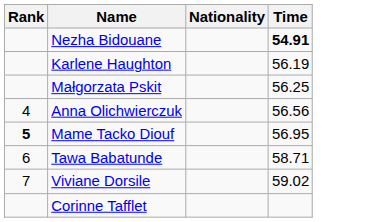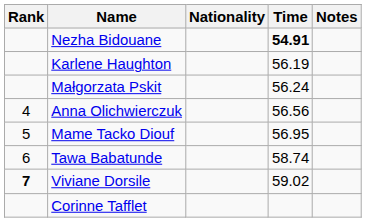 <table class="wikitable sortable" style="text-align:center;font-size:95%">
 <tr>
 <th>Rank</th>
 <th>Name</th>
 <th>Nationality</th>
 <th>Time</th>
+<th>Notes</th>
 </tr>
 <tr>
 <td></td>
 <td align=left><a href='#'>Nezha Bidouane</a></td>
 <td align=left></td>
 <td><strong>54.91</strong></td>
+<td></td>
 </tr>
 <tr>
 <td></td>
 <td align=left><a href='#'>Karlene Haughton</a></td>
 <td align=left></td>
 <td>56.19</td>
+<td></td>
 </tr>
 <tr>
 <td></td>
 <td align=left><a href='#'>Małgorzata Pskit</a></td>
 <td align=left></td>
-<td>56.25</td>
+<td>56.24</td>
+<td></td>
 </tr>
 <tr>
 <td>4</td>
 <td align=left><a href='#'>Anna Olichwierczuk</a></td>
 <td align=left></td>
 <td>56.56</td>
+<td></td>
 </tr>
 <tr>
-<td><strong>5</strong></td>
+<td>5</td>
 <td align=left><a href='#'>Mame Tacko Diouf</a></td>
 <td align=left></td>
 <td>56.95</td>
+<td></td>
 </tr>
 <tr>
 <td>6</td>
 <td align=left><a href='#'>Tawa Babatunde</a></td>
 <td align=left></td>
-<td>58.71</td>
+<td>58.74</td>
+<td></td>
 </tr>
 <tr>
-<td>7</td>
+<td><strong>7</strong></td>
 <td align=left><a href='#'>Viviane Dorsile</a></td>
 <td align=left></td>
 <td>59.02</td>
+<td></td>
 </tr>
 <tr>
 <td></td>
 <td align=left><a href='#'>Corinne Tafflet</a></td>
 <td align=left></td>
 <td></td>
+<td></td>
 </tr>
 </table>
